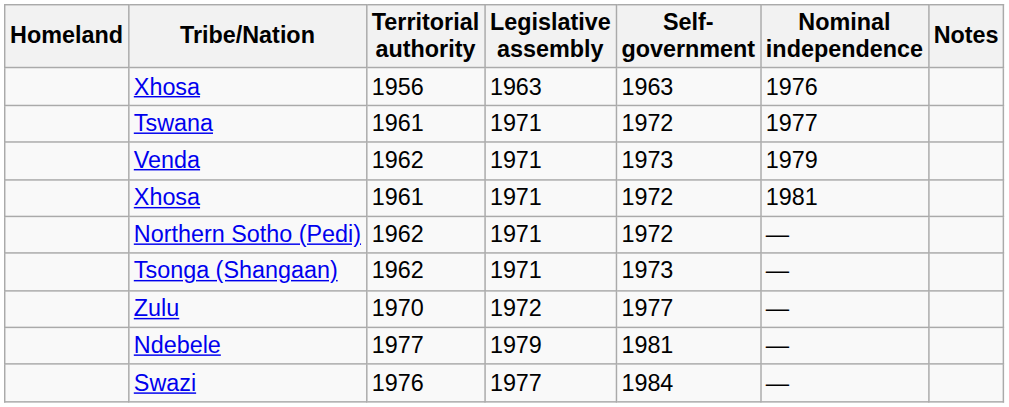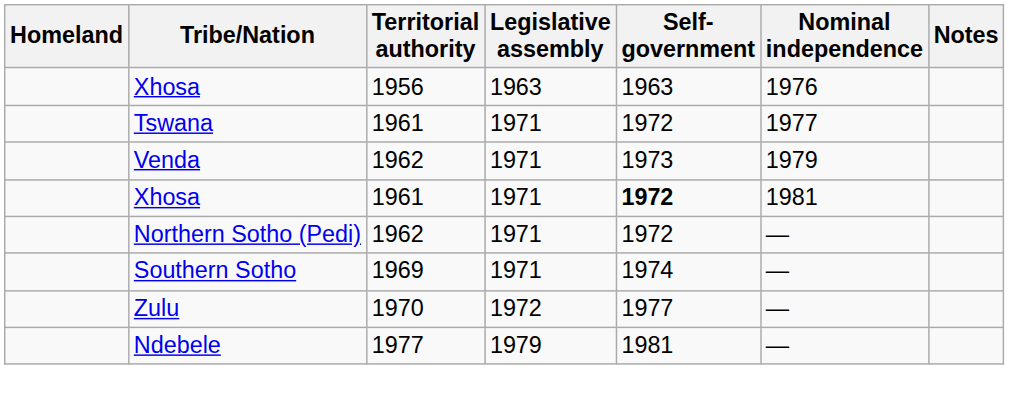 <table class="wikitable sortable">
 <tr>
 <th>Homeland</th>
 <th>Tribe/Nation</th>
 <th>Territorial<br>authority</th>
 <th>Legislative<br>assembly</th>
 <th>Self-<br>government</th>
 <th>Nominal<br>independence</th>
 <th>Notes</th>
 </tr>
 <tr>
 <td></td>
 <td><a href='#'>Xhosa</a></td>
 <td>1956</td>
 <td>1963</td>
 <td>1963</td>
 <td>1976</td>
 <td></td>
 </tr>
 <tr>
 <td></td>
 <td><a href='#'>Tswana</a></td>
 <td>1961</td>
 <td>1971</td>
 <td>1972</td>
 <td>1977</td>
 <td></td>
 </tr>
 <tr>
 <td></td>
 <td><a href='#'>Venda</a></td>
 <td>1962</td>
 <td>1971</td>
 <td>1973</td>
 <td>1979</td>
 <td></td>
 </tr>
 <tr>
 <td></td>
 <td><a href='#'>Xhosa</a></td>
 <td>1961</td>
 <td>1971</td>
-<td>1972</td>
+<td><strong>1972</strong></td>
 <td>1981</td>
 <td></td>
 </tr>
 <tr>
 <td></td>
 <td><a href='#'>Northern Sotho (Pedi)</a></td>
 <td>1962</td>
 <td>1971</td>
 <td>1972</td>
 <td>—</td>
 <td></td>
 </tr>
 <tr>
 <td></td>
-<td><a href='#'>Tsonga (Shangaan)</a></td>
-<td>1962</td>
+<td><a href='#'>Southern Sotho</a></td>
+<td>1969</td>
 <td>1971</td>
-<td>1973</td>
+<td>1974</td>
 <td>—</td>
 <td></td>
 </tr>
 <tr>
 <td></td>
 <td><a href='#'>Zulu</a></td>
 <td>1970</td>
 <td>1972</td>
 <td>1977</td>
 <td>—</td>
 <td></td>
 </tr>
 <tr>
 <td></td>
 <td><a href='#'>Ndebele</a></td>
 <td>1977</td>
 <td>1979</td>
 <td>1981</td>
 <td>—</td>
 <td></td>
 </tr>
-<tr>
-<td></td>
-<td><a href='#'>Swazi</a></td>
-<td>1976</td>
-<td>1977</td>
-<td>1984</td>
-<td>—</td>
-<td></td>
-</tr>
 </table>
